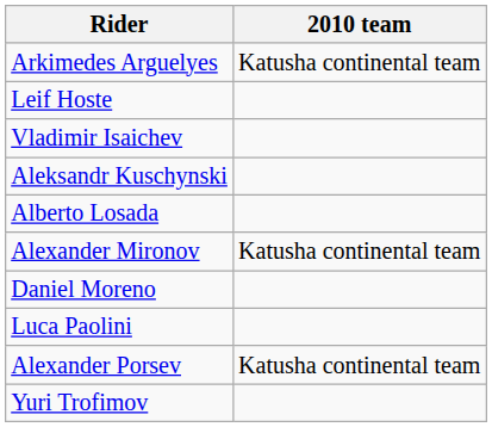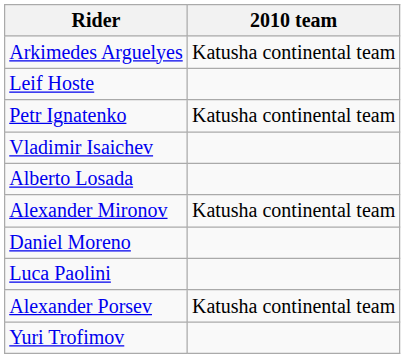 <table class="wikitable">
 <tr>
 <th>Rider</th>
 <th>2010 team</th>
 </tr>
 <tr>
 <td><a href='#'>Arkimedes Arguelyes</a></td>
 <td>Katusha continental team</td>
 </tr>
 <tr>
 <td><a href='#'>Leif Hoste</a></td>
 <td></td>
 </tr>
 <tr>
-<td><a href='#'>Vladimir Isaichev</a></td>
-<td></td>
+<td><a href='#'>Petr Ignatenko</a></td>
+<td>Katusha continental team</td>
 </tr>
 <tr>
-<td><a href='#'>Aleksandr Kuschynski</a></td>
+<td><a href='#'>Vladimir Isaichev</a></td>
 <td></td>
 </tr>
 <tr>
 <td><a href='#'>Alberto Losada</a></td>
 <td></td>
 </tr>
 <tr>
 <td><a href='#'>Alexander Mironov</a></td>
 <td>Katusha continental team</td>
 </tr>
 <tr>
 <td><a href='#'>Daniel Moreno</a></td>
 <td></td>
 </tr>
 <tr>
 <td><a href='#'>Luca Paolini</a></td>
 <td></td>
 </tr>
 <tr>
 <td><a href='#'>Alexander Porsev</a></td>
 <td>Katusha continental team</td>
 </tr>
 <tr>
 <td><a href='#'>Yuri Trofimov</a></td>
 <td></td>
 </tr>
 </table>
